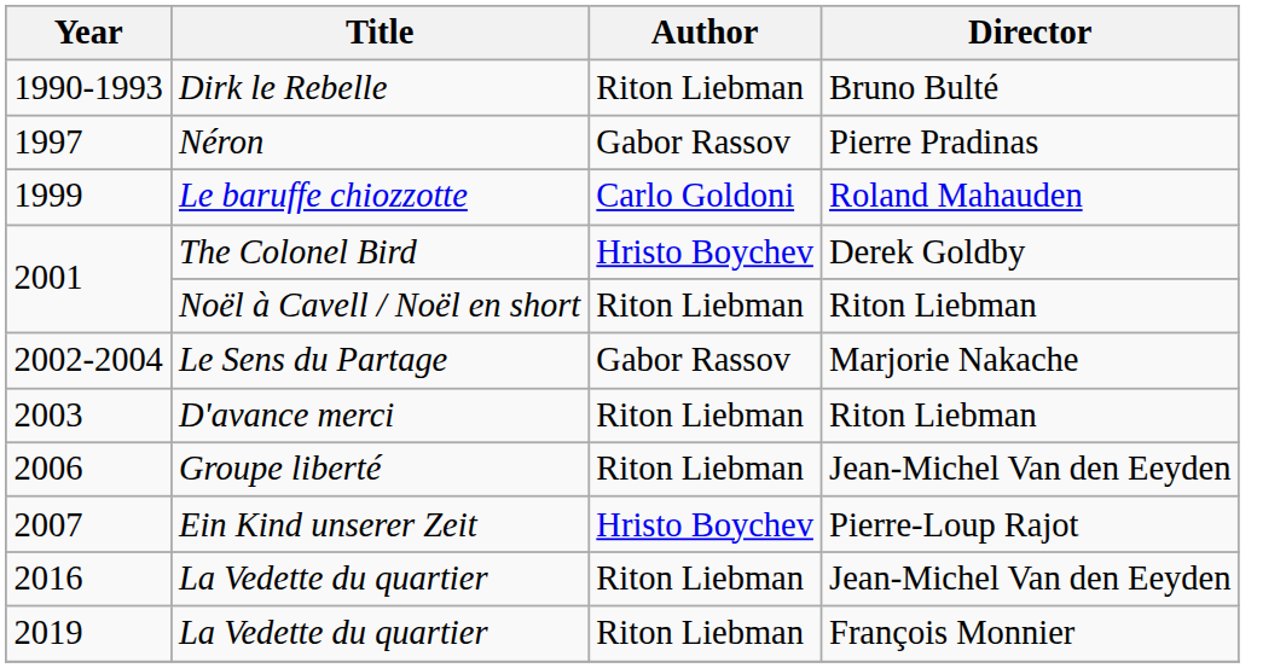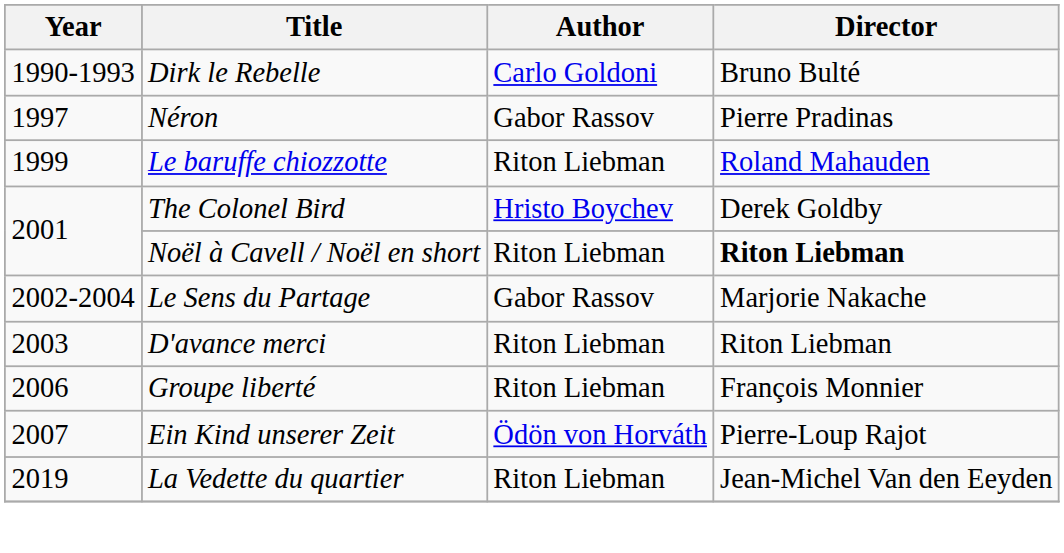 <table class="wikitable">
 <tr>
 <th>Year</th>
 <th>Title</th>
 <th>Author</th>
 <th>Director</th>
 </tr>
 <tr>
 <td>1990-1993</td>
 <td><em>Dirk le Rebelle</em></td>
-<td>Riton Liebman</td>
+<td><a href='#'>Carlo Goldoni</a></td>
 <td>Bruno Bulté</td>
 </tr>
 <tr>
 <td>1997</td>
 <td><em>Néron</em></td>
 <td>Gabor Rassov</td>
 <td>Pierre Pradinas</td>
 </tr>
 <tr>
 <td>1999</td>
 <td><em><a href='#'>Le baruffe chiozzotte</a></em></td>
-<td><a href='#'>Carlo Goldoni</a></td>
+<td>Riton Liebman</td>
 <td><a href='#'>Roland Mahauden</a></td>
 </tr>
 <tr>
 <td rowspan=2>2001</td>
 <td><em>The Colonel Bird</em></td>
 <td><a href='#'>Hristo Boychev</a></td>
 <td>Derek Goldby</td>
 </tr>
 <tr>
 <td><em>Noël à Cavell / Noël en short</em></td>
 <td>Riton Liebman</td>
-<td>Riton Liebman</td>
+<td><strong>Riton Liebman</strong></td>
 </tr>
 <tr>
 <td>2002-2004</td>
 <td><em>Le Sens du Partage</em></td>
 <td>Gabor Rassov</td>
 <td>Marjorie Nakache</td>
 </tr>
 <tr>
 <td>2003</td>
 <td><em>D'avance merci</em></td>
 <td>Riton Liebman</td>
 <td>Riton Liebman</td>
 </tr>
 <tr>
 <td>2006</td>
 <td><em>Groupe liberté</em></td>
 <td>Riton Liebman</td>
-<td>Jean-Michel Van den Eeyden</td>
+<td>François Monnier</td>
 </tr>
 <tr>
 <td>2007</td>
 <td><em>Ein Kind unserer Zeit</em></td>
-<td><a href='#'>Hristo Boychev</a></td>
+<td><a href='#'>Ödön von Horváth</a></td>
 <td>Pierre-Loup Rajot</td>
 </tr>
 <tr>
-<td>2016</td>
+<td>2019</td>
 <td><em>La Vedette du quartier</em></td>
 <td>Riton Liebman</td>
 <td>Jean-Michel Van den Eeyden</td>
 </tr>
 <tr>
-<td>2019</td>
-<td><em>La Vedette du quartier</em></td>
-<td>Riton Liebman</td>
-<td>François Monnier</td>
-</tr>
-<tr>
 </tr>
 </table>
